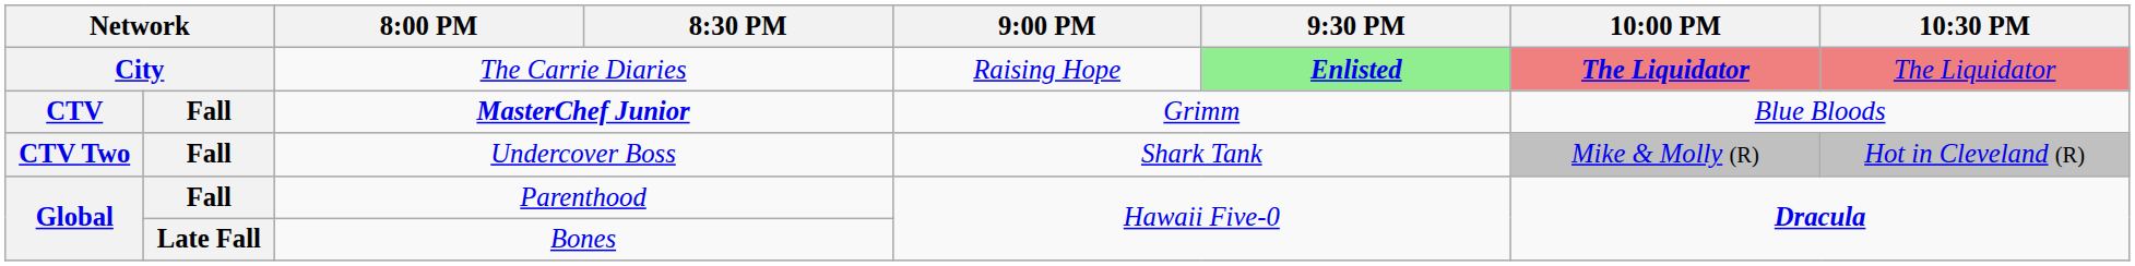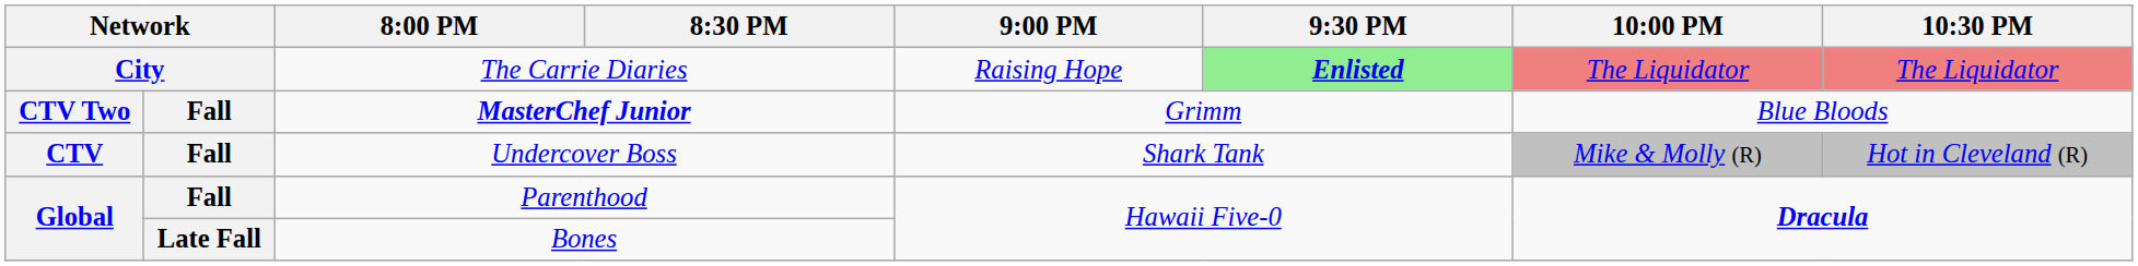 <table class="wikitable" style="width:100%;margin-right:0;text-align:center">
 <tr>
 <th colspan="2" style="width:10%;">Network</th>
 <th style="width:11.5%;">8:00 PM</th>
 <th style="width:11.5%;">8:30 PM</th>
 <th style="width:11.5%;">9:00 PM</th>
 <th style="width:11.5%;">9:30 PM</th>
 <th style="width:11.5%;">10:00 PM</th>
 <th style="width:11.5%;">10:30 PM</th>
 </tr>
 <tr>
 <th colspan="2"><a href='#'>City</a></th>
 <td colspan="2"><em><a href='#'>The Carrie Diaries</a></em></td>
 <td><em><a href='#'>Raising Hope</a></em></td>
 <td style="background: lightgreen;"><strong><em><a href='#'>Enlisted</a></em></strong></td>
-<td style="background:#f08080;"><strong><em><a href='#'>The Liquidator</a></em></strong></td>
+<td style="background:#f08080;"><em><a href='#'>The Liquidator</a></em></td>
 <td style="background:#f08080;"><em><a href='#'>The Liquidator</a></em></td>
 </tr>
 <tr>
-<th colspan="1"><a href='#'>CTV</a></th>
+<th colspan="1"><a href='#'>CTV Two</a></th>
 <th>Fall</th>
 <td colspan="2"><strong><em><a href='#'>MasterChef Junior</a></em></strong></td>
 <td colspan="2"><em><a href='#'>Grimm</a></em></td>
 <td colspan="2"><em><a href='#'>Blue Bloods</a></em></td>
 </tr>
 <tr>
-<th colspan="1"><a href='#'>CTV Two</a></th>
+<th colspan="1"><a href='#'>CTV</a></th>
 <th>Fall</th>
 <td colspan="2"><em><a href='#'>Undercover Boss</a></em></td>
 <td colspan="2"><em><a href='#'>Shark Tank</a></em></td>
 <td style="background:silver;"><em><a href='#'>Mike & Molly</a></em> <small>(R)</small></td>
 <td style="background:silver;"><em><a href='#'>Hot in Cleveland</a></em> <small>(R)</small></td>
 </tr>
 <tr>
 <th colspan="1" rowspan="2"><a href='#'>Global</a></th>
 <th>Fall</th>
 <td colspan="2"><em><a href='#'>Parenthood</a></em></td>
 <td colspan="2" rowspan="2"><em><a href='#'>Hawaii Five-0</a></em></td>
 <td colspan="2" rowspan="2"><strong><em><a href='#'>Dracula</a></em></strong></td>
 </tr>
 <tr>
 <th>Late Fall</th>
 <td colspan="2"><em><a href='#'>Bones</a></em></td>
 </tr>
 </table>
